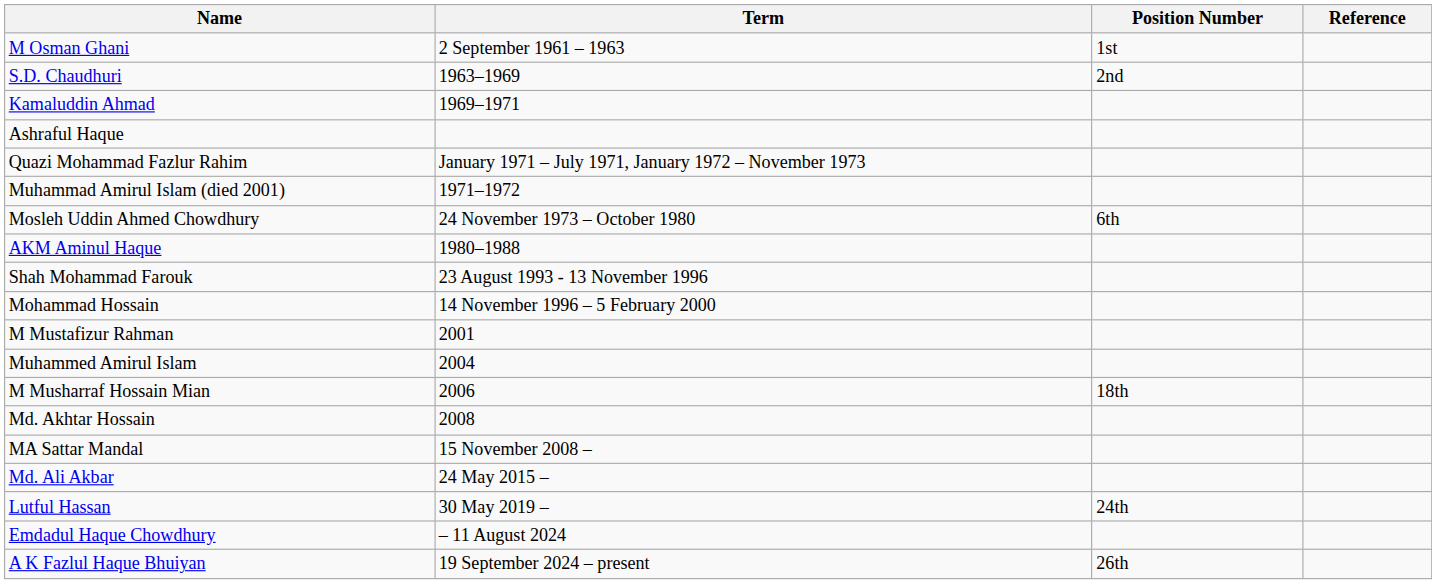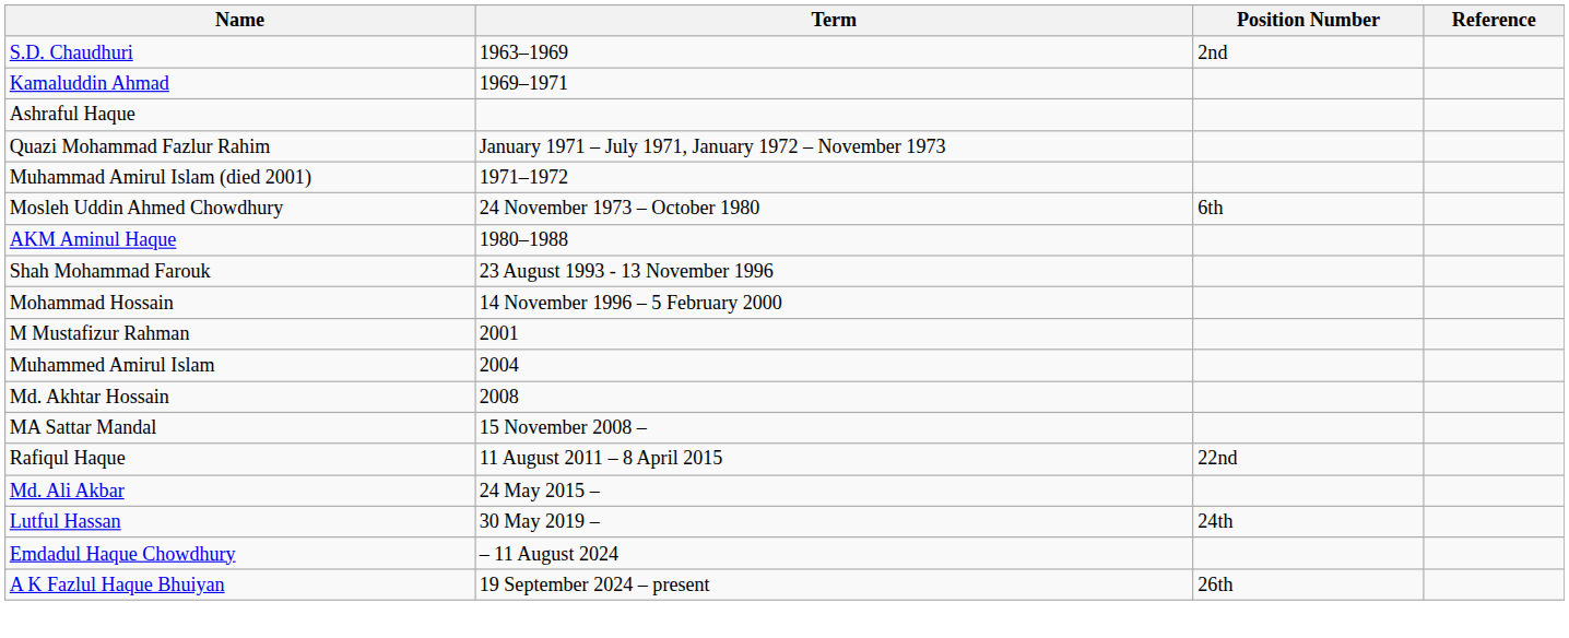 <table class="wikitable collapsible" style="width:100%;">
 <tr>
 <th>Name</th>
 <th>Term</th>
 <th>Position Number</th>
 <th>Reference</th>
-</tr>
-<tr>
-<td><a href='#'>M Osman Ghani</a></td>
-<td>2 September 1961 – 1963</td>
-<td>1st</td>
-<td></td>
 </tr>
 <tr>
 <td><a href='#'>S.D. Chaudhuri</a></td>
 <td>1963–1969</td>
 <td>2nd</td>
 <td></td>
 </tr>
 <tr>
 <td><a href='#'>Kamaluddin Ahmad</a></td>
 <td>1969–1971</td>
 <td></td>
 <td></td>
 </tr>
 <tr>
 <td>Ashraful Haque</td>
 <td></td>
 <td></td>
 <td></td>
 </tr>
 <tr>
 <td>Quazi Mohammad Fazlur Rahim</td>
 <td>January 1971 – July 1971, January 1972 – November 1973</td>
 <td></td>
 <td></td>
 </tr>
 <tr>
 <td>Muhammad Amirul Islam (died 2001)</td>
 <td>1971–1972</td>
 <td></td>
 <td></td>
 </tr>
 <tr>
 <td>Mosleh Uddin Ahmed Chowdhury</td>
 <td>24 November 1973 – October 1980</td>
 <td>6th</td>
 <td></td>
 </tr>
 <tr>
 <td><a href='#'>AKM Aminul Haque</a></td>
 <td>1980–1988</td>
 <td></td>
 <td></td>
 </tr>
 <tr>
 <td>Shah Mohammad Farouk</td>
 <td>23 August 1993 - 13 November 1996</td>
 <td></td>
 <td></td>
 </tr>
 <tr>
 <td>Mohammad Hossain</td>
 <td>14 November 1996 – 5 February 2000</td>
 <td></td>
 <td></td>
 </tr>
 <tr>
 <td>M Mustafizur Rahman</td>
 <td>2001</td>
 <td></td>
 <td></td>
 </tr>
 <tr>
 <td>Muhammed Amirul Islam</td>
 <td>2004</td>
 <td></td>
 <td></td>
 </tr>
 <tr>
-<td>M Musharraf Hossain Mian</td>
-<td>2006</td>
-<td>18th</td>
-<td></td>
-</tr>
-<tr>
 <td>Md. Akhtar Hossain</td>
 <td>2008</td>
 <td></td>
 <td></td>
 </tr>
 <tr>
 <td>MA Sattar Mandal</td>
 <td>15 November 2008 –</td>
 <td></td>
+<td></td>
+</tr>
+<tr>
+<td>Rafiqul Haque</td>
+<td>11 August 2011 – 8 April 2015</td>
+<td>22nd</td>
 <td></td>
 </tr>
 <tr>
 <td><a href='#'>Md. Ali Akbar</a></td>
 <td>24 May 2015 –</td>
 <td></td>
 <td></td>
 </tr>
 <tr>
 <td><a href='#'>Lutful Hassan</a></td>
 <td>30 May 2019 –</td>
 <td>24th</td>
 <td></td>
 </tr>
 <tr>
 <td><a href='#'>Emdadul Haque Chowdhury</a></td>
 <td>– 11 August 2024</td>
 <td></td>
 <td></td>
 </tr>
 <tr>
 <td><a href='#'>A K Fazlul Haque Bhuiyan</a></td>
 <td>19 September 2024 – present</td>
 <td>26th</td>
 <td></td>
 </tr>
 </table>
